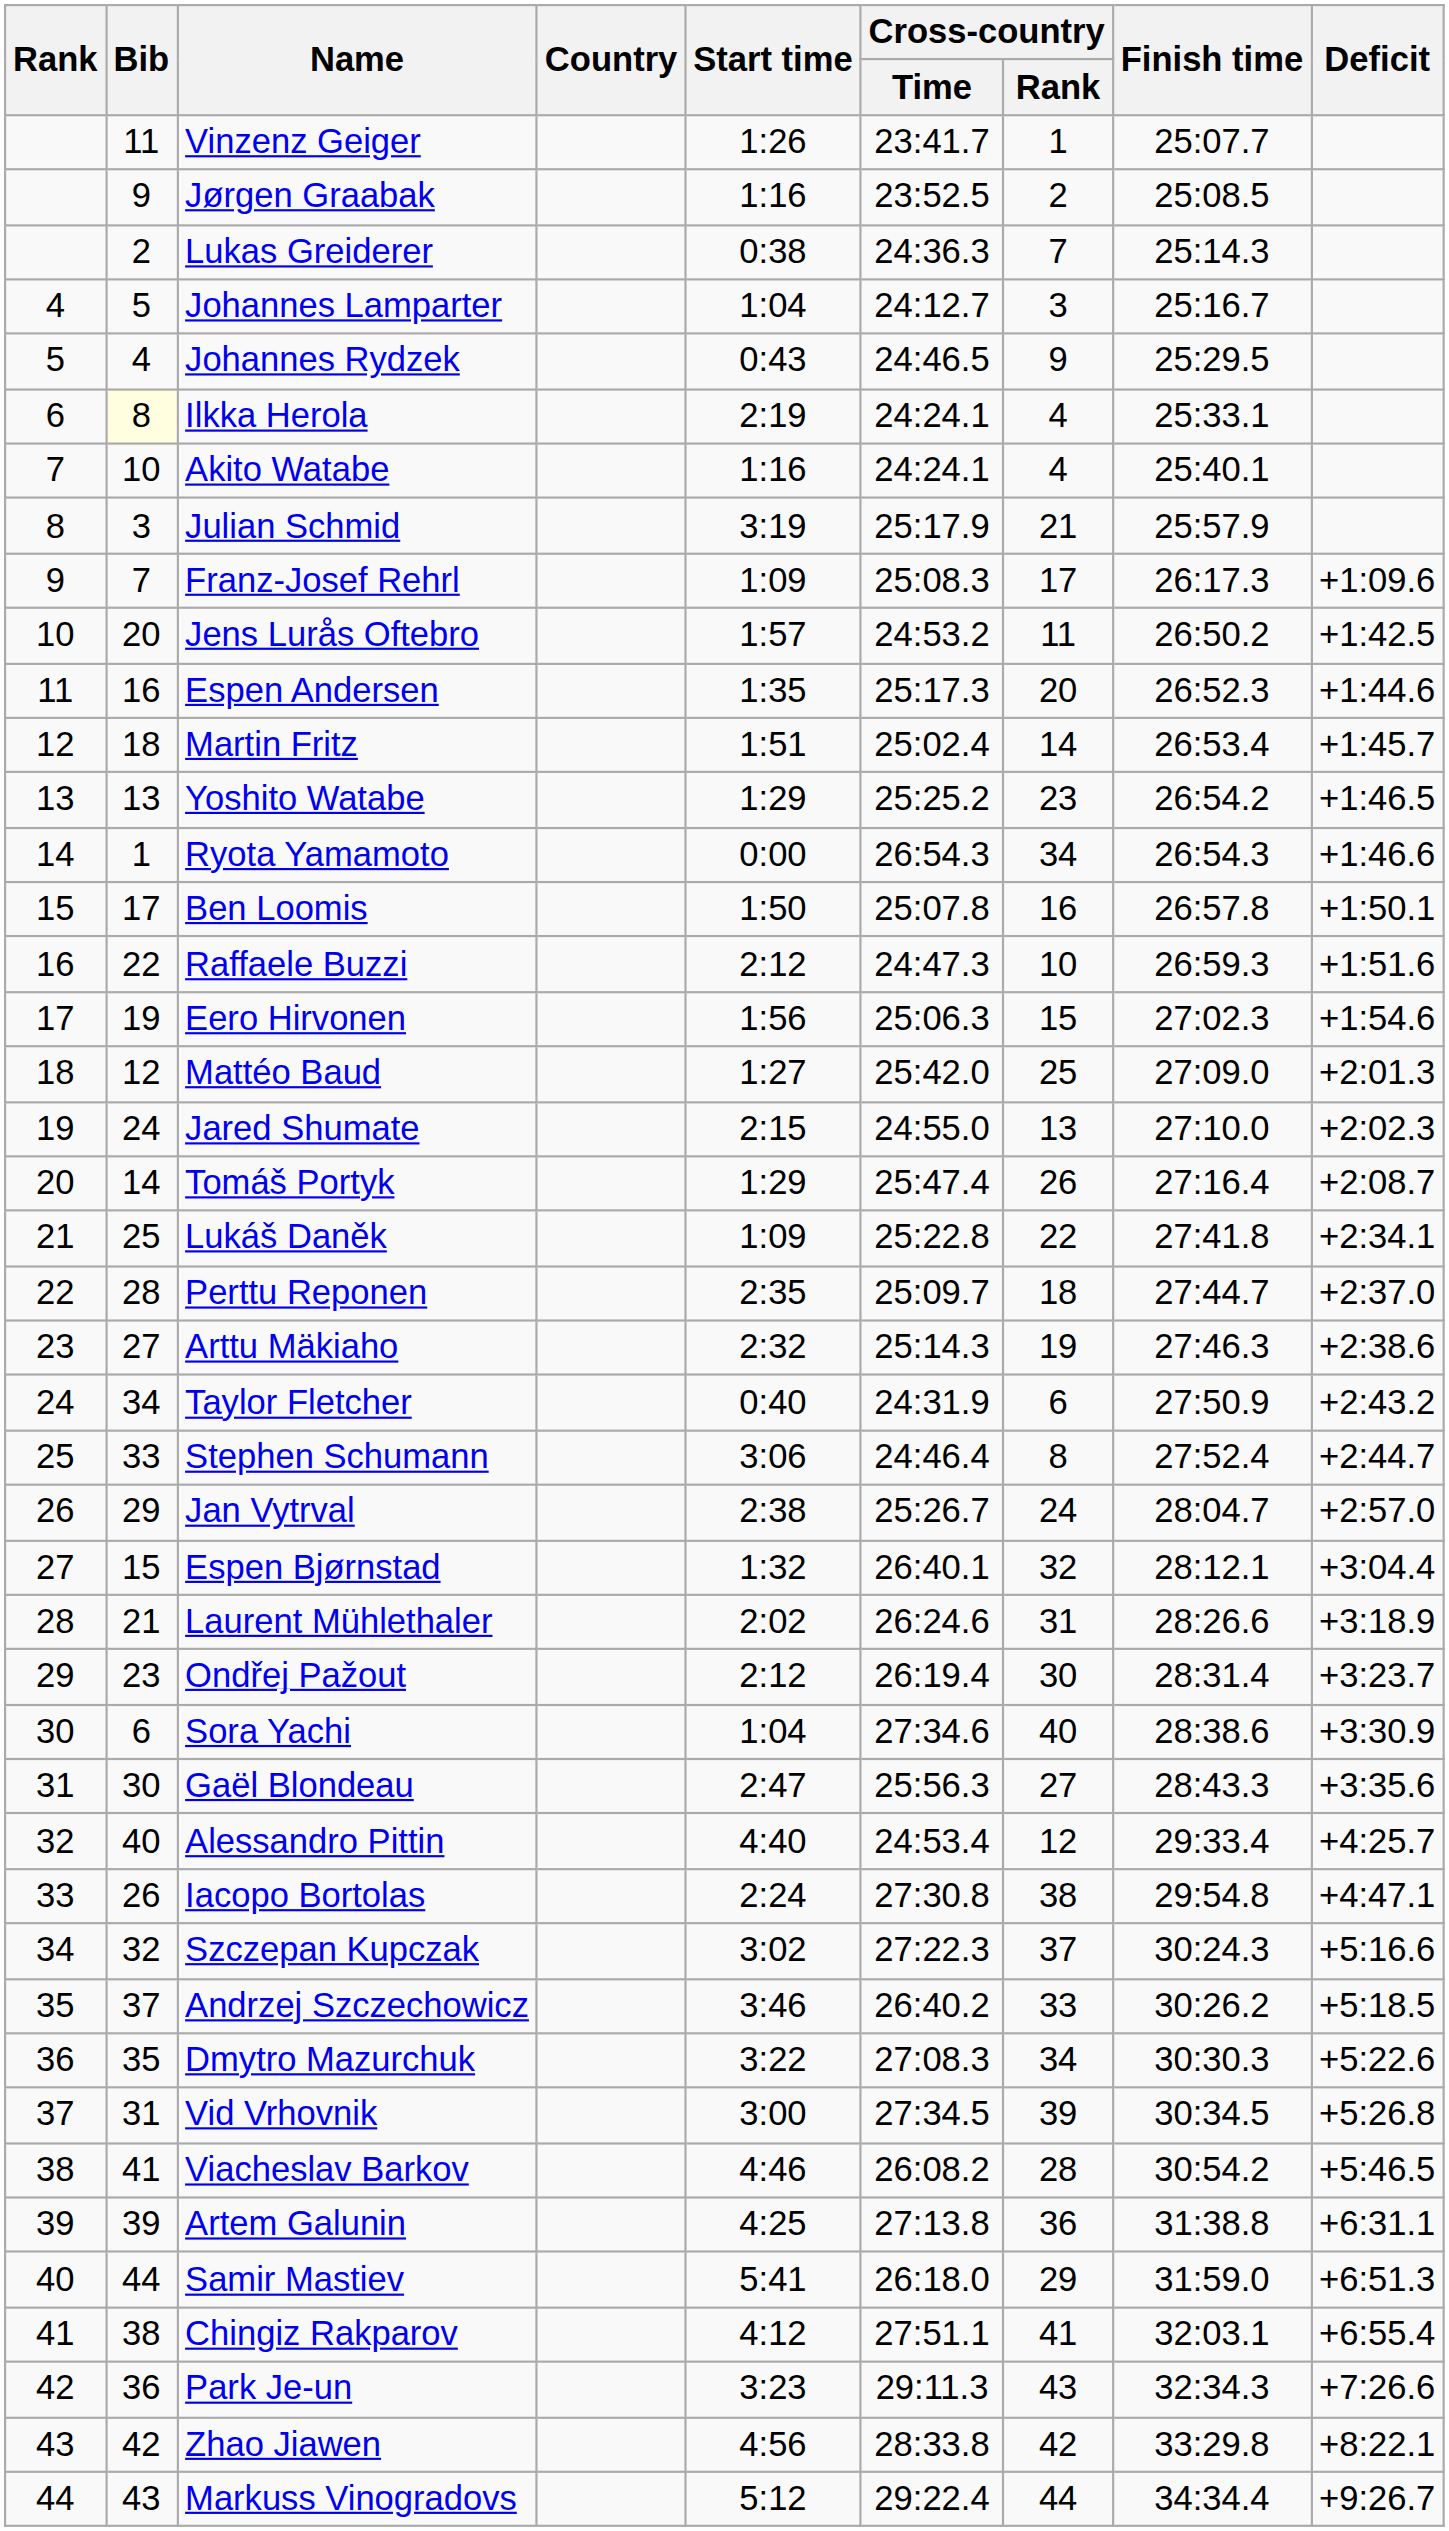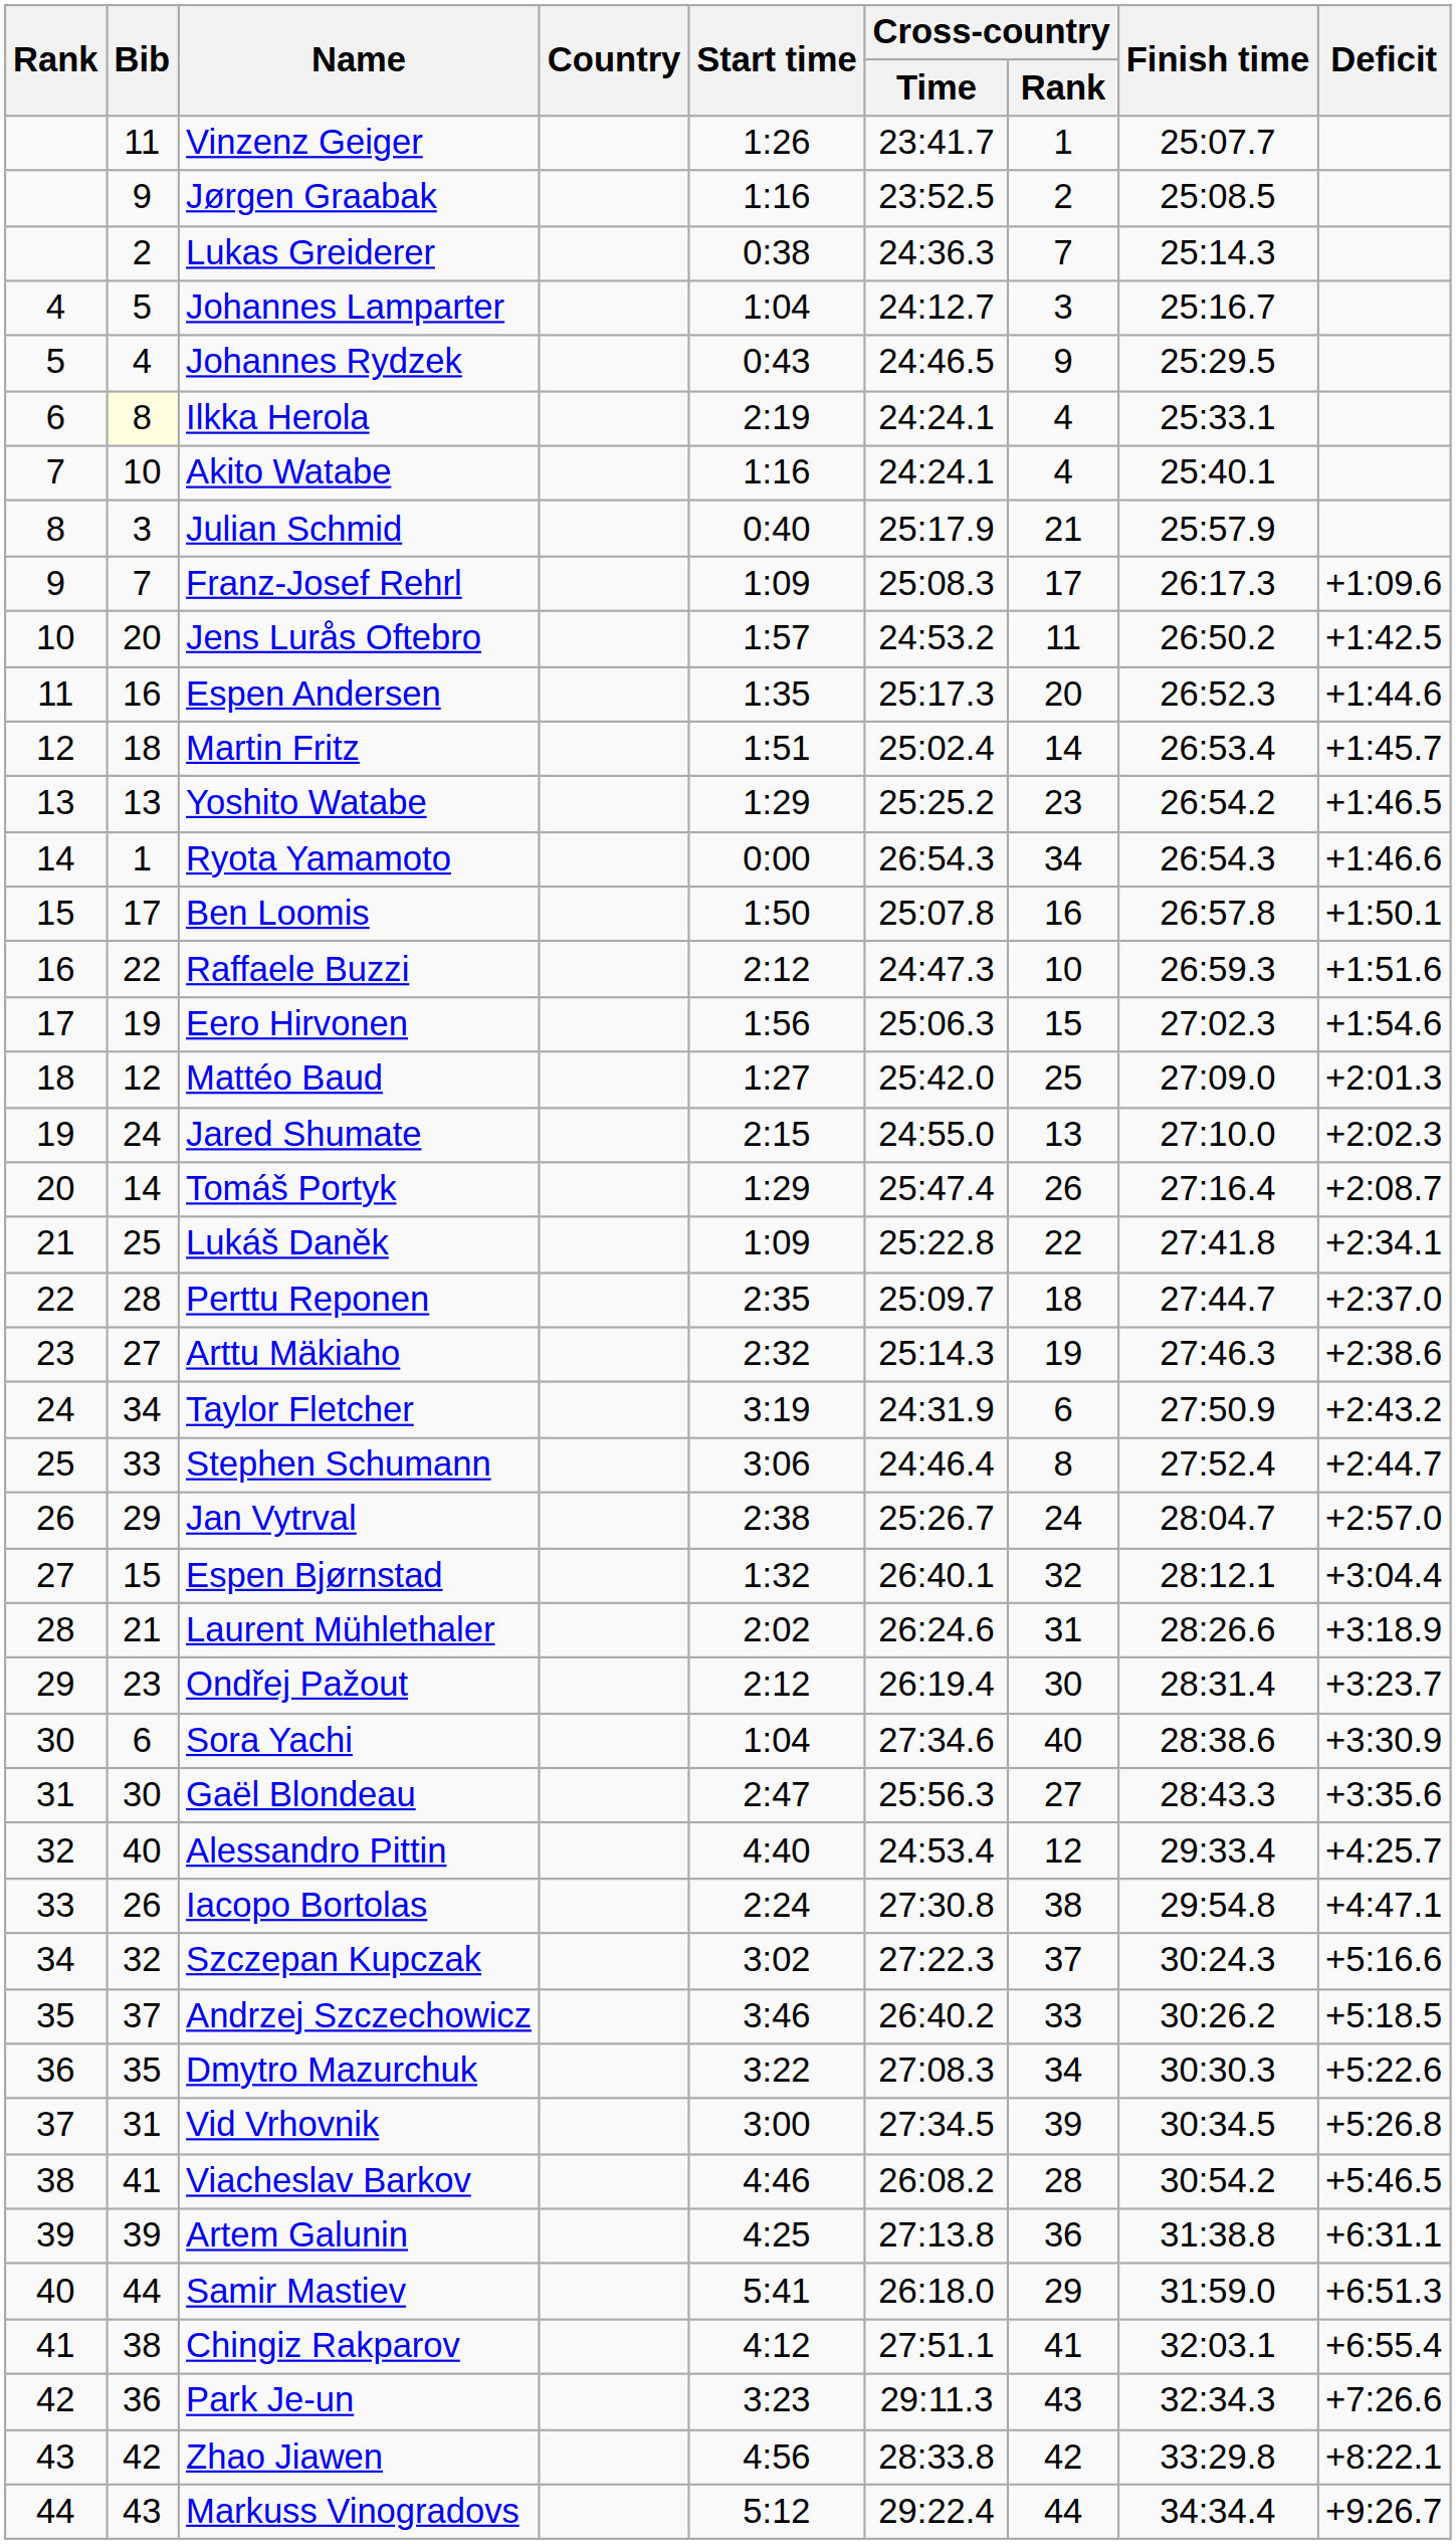 <table class="wikitable sortable" style="text-align:center">
 <tr>
 <th rowspan=2>Rank</th>
 <th rowspan=2>Bib</th>
 <th rowspan=2>Name</th>
 <th rowspan=2>Country</th>
 <th rowspan=2>Start time</th>
 <th colspan=2>Cross-country</th>
 <th rowspan=2>Finish time</th>
 <th rowspan=2>Deficit</th>
 </tr>
 <tr>
 <th>Time</th>
 <th>Rank</th>
 </tr>
 <tr>
 <td></td>
 <td>11</td>
 <td align=left><a href='#'>Vinzenz Geiger</a></td>
 <td align=left></td>
 <td>1:26</td>
 <td>23:41.7</td>
 <td>1</td>
 <td>25:07.7</td>
 <td></td>
 </tr>
 <tr>
 <td></td>
 <td>9</td>
 <td align=left><a href='#'>Jørgen Graabak</a></td>
 <td align=left></td>
 <td>1:16</td>
 <td>23:52.5</td>
 <td>2</td>
 <td>25:08.5</td>
 <td></td>
 </tr>
 <tr>
 <td></td>
 <td>2</td>
 <td align=left><a href='#'>Lukas Greiderer</a></td>
 <td align=left></td>
 <td>0:38</td>
 <td>24:36.3</td>
 <td>7</td>
 <td>25:14.3</td>
 <td></td>
 </tr>
 <tr>
 <td>4</td>
 <td>5</td>
 <td align=left><a href='#'>Johannes Lamparter</a></td>
 <td align=left></td>
 <td>1:04</td>
 <td>24:12.7</td>
 <td>3</td>
 <td>25:16.7</td>
 <td></td>
 </tr>
 <tr>
 <td>5</td>
 <td>4</td>
 <td align=left><a href='#'>Johannes Rydzek</a></td>
 <td align=left></td>
 <td>0:43</td>
 <td>24:46.5</td>
 <td>9</td>
 <td>25:29.5</td>
 <td></td>
 </tr>
 <tr>
 <td>6</td>
 <td style="background: lightyellow;">8</td>
 <td align=left><a href='#'>Ilkka Herola</a></td>
 <td align=left></td>
 <td>2:19</td>
 <td>24:24.1</td>
 <td>4</td>
 <td>25:33.1</td>
 <td></td>
 </tr>
 <tr>
 <td>7</td>
 <td>10</td>
 <td align=left><a href='#'>Akito Watabe</a></td>
 <td align=left></td>
 <td>1:16</td>
 <td>24:24.1</td>
 <td>4</td>
 <td>25:40.1</td>
 <td></td>
 </tr>
 <tr>
 <td>8</td>
 <td>3</td>
 <td align=left><a href='#'>Julian Schmid</a></td>
 <td align=left></td>
-<td>3:19</td>
+<td>0:40</td>
 <td>25:17.9</td>
 <td>21</td>
 <td>25:57.9</td>
 <td></td>
 </tr>
 <tr>
 <td>9</td>
 <td>7</td>
 <td align=left><a href='#'>Franz-Josef Rehrl</a></td>
 <td align=left></td>
 <td>1:09</td>
 <td>25:08.3</td>
 <td>17</td>
 <td>26:17.3</td>
 <td>+1:09.6</td>
 </tr>
 <tr>
 <td>10</td>
 <td>20</td>
 <td align=left><a href='#'>Jens Lurås Oftebro</a></td>
 <td align=left></td>
 <td>1:57</td>
 <td>24:53.2</td>
 <td>11</td>
 <td>26:50.2</td>
 <td>+1:42.5</td>
 </tr>
 <tr>
 <td>11</td>
 <td>16</td>
 <td align=left><a href='#'>Espen Andersen</a></td>
 <td align=left></td>
 <td>1:35</td>
 <td>25:17.3</td>
 <td>20</td>
 <td>26:52.3</td>
 <td>+1:44.6</td>
 </tr>
 <tr>
 <td>12</td>
 <td>18</td>
 <td align=left><a href='#'>Martin Fritz</a></td>
 <td align=left></td>
 <td>1:51</td>
 <td>25:02.4</td>
 <td>14</td>
 <td>26:53.4</td>
 <td>+1:45.7</td>
 </tr>
 <tr>
 <td>13</td>
 <td>13</td>
 <td align=left><a href='#'>Yoshito Watabe</a></td>
 <td align=left></td>
 <td>1:29</td>
 <td>25:25.2</td>
 <td>23</td>
 <td>26:54.2</td>
 <td>+1:46.5</td>
 </tr>
 <tr>
 <td>14</td>
 <td>1</td>
 <td align=left><a href='#'>Ryota Yamamoto</a></td>
 <td align=left></td>
 <td>0:00</td>
 <td>26:54.3</td>
 <td>34</td>
 <td>26:54.3</td>
 <td>+1:46.6</td>
 </tr>
 <tr>
 <td>15</td>
 <td>17</td>
 <td align=left><a href='#'>Ben Loomis</a></td>
 <td align=left></td>
 <td>1:50</td>
 <td>25:07.8</td>
 <td>16</td>
 <td>26:57.8</td>
 <td>+1:50.1</td>
 </tr>
 <tr>
 <td>16</td>
 <td>22</td>
 <td align=left><a href='#'>Raffaele Buzzi</a></td>
 <td align=left></td>
 <td>2:12</td>
 <td>24:47.3</td>
 <td>10</td>
 <td>26:59.3</td>
 <td>+1:51.6</td>
 </tr>
 <tr>
 <td>17</td>
 <td>19</td>
 <td align=left><a href='#'>Eero Hirvonen</a></td>
 <td align=left></td>
 <td>1:56</td>
 <td>25:06.3</td>
 <td>15</td>
 <td>27:02.3</td>
 <td>+1:54.6</td>
 </tr>
 <tr>
 <td>18</td>
 <td>12</td>
 <td align=left><a href='#'>Mattéo Baud</a></td>
 <td align=left></td>
 <td>1:27</td>
 <td>25:42.0</td>
 <td>25</td>
 <td>27:09.0</td>
 <td>+2:01.3</td>
 </tr>
 <tr>
 <td>19</td>
 <td>24</td>
 <td align=left><a href='#'>Jared Shumate</a></td>
 <td align=left></td>
 <td>2:15</td>
 <td>24:55.0</td>
 <td>13</td>
 <td>27:10.0</td>
 <td>+2:02.3</td>
 </tr>
 <tr>
 <td>20</td>
 <td>14</td>
 <td align=left><a href='#'>Tomáš Portyk</a></td>
 <td align=left></td>
 <td>1:29</td>
 <td>25:47.4</td>
 <td>26</td>
 <td>27:16.4</td>
 <td>+2:08.7</td>
 </tr>
 <tr>
 <td>21</td>
 <td>25</td>
 <td align=left><a href='#'>Lukáš Daněk</a></td>
 <td align=left></td>
 <td>1:09</td>
 <td>25:22.8</td>
 <td>22</td>
 <td>27:41.8</td>
 <td>+2:34.1</td>
 </tr>
 <tr>
 <td>22</td>
 <td>28</td>
 <td align=left><a href='#'>Perttu Reponen</a></td>
 <td align=left></td>
 <td>2:35</td>
 <td>25:09.7</td>
 <td>18</td>
 <td>27:44.7</td>
 <td>+2:37.0</td>
 </tr>
 <tr>
 <td>23</td>
 <td>27</td>
 <td align=left><a href='#'>Arttu Mäkiaho</a></td>
 <td align=left></td>
 <td>2:32</td>
 <td>25:14.3</td>
 <td>19</td>
 <td>27:46.3</td>
 <td>+2:38.6</td>
 </tr>
 <tr>
 <td>24</td>
 <td>34</td>
 <td align=left><a href='#'>Taylor Fletcher</a></td>
 <td align=left></td>
-<td>0:40</td>
+<td>3:19</td>
 <td>24:31.9</td>
 <td>6</td>
 <td>27:50.9</td>
 <td>+2:43.2</td>
 </tr>
 <tr>
 <td>25</td>
 <td>33</td>
 <td align=left><a href='#'>Stephen Schumann</a></td>
 <td align=left></td>
 <td>3:06</td>
 <td>24:46.4</td>
 <td>8</td>
 <td>27:52.4</td>
 <td>+2:44.7</td>
 </tr>
 <tr>
 <td>26</td>
 <td>29</td>
 <td align=left><a href='#'>Jan Vytrval</a></td>
 <td align=left></td>
 <td>2:38</td>
 <td>25:26.7</td>
 <td>24</td>
 <td>28:04.7</td>
 <td>+2:57.0</td>
 </tr>
 <tr>
 <td>27</td>
 <td>15</td>
 <td align=left><a href='#'>Espen Bjørnstad</a></td>
 <td align=left></td>
 <td>1:32</td>
 <td>26:40.1</td>
 <td>32</td>
 <td>28:12.1</td>
 <td>+3:04.4</td>
 </tr>
 <tr>
 <td>28</td>
 <td>21</td>
 <td align=left><a href='#'>Laurent Mühlethaler</a></td>
 <td align=left></td>
 <td>2:02</td>
 <td>26:24.6</td>
 <td>31</td>
 <td>28:26.6</td>
 <td>+3:18.9</td>
 </tr>
 <tr>
 <td>29</td>
 <td>23</td>
 <td align=left><a href='#'>Ondřej Pažout</a></td>
 <td align=left></td>
 <td>2:12</td>
 <td>26:19.4</td>
 <td>30</td>
 <td>28:31.4</td>
 <td>+3:23.7</td>
 </tr>
 <tr>
 <td>30</td>
 <td>6</td>
 <td align=left><a href='#'>Sora Yachi</a></td>
 <td align=left></td>
 <td>1:04</td>
 <td>27:34.6</td>
 <td>40</td>
 <td>28:38.6</td>
 <td>+3:30.9</td>
 </tr>
 <tr>
 <td>31</td>
 <td>30</td>
 <td align=left><a href='#'>Gaël Blondeau</a></td>
 <td align=left></td>
 <td>2:47</td>
 <td>25:56.3</td>
 <td>27</td>
 <td>28:43.3</td>
 <td>+3:35.6</td>
 </tr>
 <tr>
 <td>32</td>
 <td>40</td>
 <td align=left><a href='#'>Alessandro Pittin</a></td>
 <td align=left></td>
 <td>4:40</td>
 <td>24:53.4</td>
 <td>12</td>
 <td>29:33.4</td>
 <td>+4:25.7</td>
 </tr>
 <tr>
 <td>33</td>
 <td>26</td>
 <td align=left><a href='#'>Iacopo Bortolas</a></td>
 <td align=left></td>
 <td>2:24</td>
 <td>27:30.8</td>
 <td>38</td>
 <td>29:54.8</td>
 <td>+4:47.1</td>
 </tr>
 <tr>
 <td>34</td>
 <td>32</td>
 <td align=left><a href='#'>Szczepan Kupczak</a></td>
 <td align=left></td>
 <td>3:02</td>
 <td>27:22.3</td>
 <td>37</td>
 <td>30:24.3</td>
 <td>+5:16.6</td>
 </tr>
 <tr>
 <td>35</td>
 <td>37</td>
 <td align=left><a href='#'>Andrzej Szczechowicz</a></td>
 <td align=left></td>
 <td>3:46</td>
 <td>26:40.2</td>
 <td>33</td>
 <td>30:26.2</td>
 <td>+5:18.5</td>
 </tr>
 <tr>
 <td>36</td>
 <td>35</td>
 <td align=left><a href='#'>Dmytro Mazurchuk</a></td>
 <td align=left></td>
 <td>3:22</td>
 <td>27:08.3</td>
 <td>34</td>
 <td>30:30.3</td>
 <td>+5:22.6</td>
 </tr>
 <tr>
 <td>37</td>
 <td>31</td>
 <td align=left><a href='#'>Vid Vrhovnik</a></td>
 <td align=left></td>
 <td>3:00</td>
 <td>27:34.5</td>
 <td>39</td>
 <td>30:34.5</td>
 <td>+5:26.8</td>
 </tr>
 <tr>
 <td>38</td>
 <td>41</td>
 <td align=left><a href='#'>Viacheslav Barkov</a></td>
 <td align=left></td>
 <td>4:46</td>
 <td>26:08.2</td>
 <td>28</td>
 <td>30:54.2</td>
 <td>+5:46.5</td>
 </tr>
 <tr>
 <td>39</td>
 <td>39</td>
 <td align=left><a href='#'>Artem Galunin</a></td>
 <td align=left></td>
 <td>4:25</td>
 <td>27:13.8</td>
 <td>36</td>
 <td>31:38.8</td>
 <td>+6:31.1</td>
 </tr>
 <tr>
 <td>40</td>
 <td>44</td>
 <td align=left><a href='#'>Samir Mastiev</a></td>
 <td align=left></td>
 <td>5:41</td>
 <td>26:18.0</td>
 <td>29</td>
 <td>31:59.0</td>
 <td>+6:51.3</td>
 </tr>
 <tr>
 <td>41</td>
 <td>38</td>
 <td align=left><a href='#'>Chingiz Rakparov</a></td>
 <td align=left></td>
 <td>4:12</td>
 <td>27:51.1</td>
 <td>41</td>
 <td>32:03.1</td>
 <td>+6:55.4</td>
 </tr>
 <tr>
 <td>42</td>
 <td>36</td>
 <td align=left><a href='#'>Park Je-un</a></td>
 <td align=left></td>
 <td>3:23</td>
 <td>29:11.3</td>
 <td>43</td>
 <td>32:34.3</td>
 <td>+7:26.6</td>
 </tr>
 <tr>
 <td>43</td>
 <td>42</td>
 <td align=left><a href='#'>Zhao Jiawen</a></td>
 <td align=left></td>
 <td>4:56</td>
 <td>28:33.8</td>
 <td>42</td>
 <td>33:29.8</td>
 <td>+8:22.1</td>
 </tr>
 <tr>
 <td>44</td>
 <td>43</td>
 <td align=left><a href='#'>Markuss Vinogradovs</a></td>
 <td align=left></td>
 <td>5:12</td>
 <td>29:22.4</td>
 <td>44</td>
 <td>34:34.4</td>
 <td>+9:26.7</td>
 </tr>
 </table>
